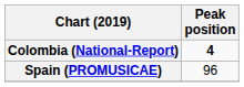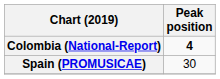 <table class="wikitable sortable plainrowheaders" style="text-align:center">
 <tr>
 <th scope="col">Chart (2019)</th>
 <th scope="col">Peak<br> position</th>
 </tr>
 <tr>
 <th scope="row">Colombia (<a href='#'>National-Report</a>)</th>
 <td><strong>4</strong></td>
 </tr>
 <tr>
 <th scope="row">Spain (<a href='#'>PROMUSICAE</a>)</th>
-<td>96</td>
+<td>30</td>
 </tr>
 <tr>
 </tr>
 </table>
